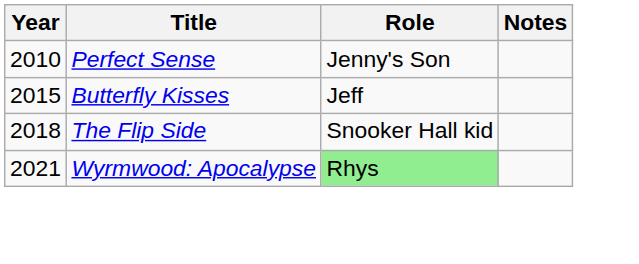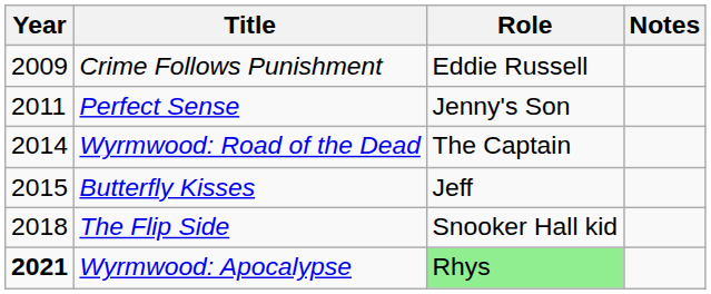 <table class="wikitable">
 <tr>
 <th>Year</th>
 <th>Title</th>
 <th>Role</th>
 <th>Notes</th>
 </tr>
 <tr>
-<td>2010</td>
+<td>2009</td>
+<td><em>Crime Follows Punishment</em></td>
+<td>Eddie Russell</td>
+<td></td>
+</tr>
+<tr>
+<td>2011</td>
 <td><em><a href='#'>Perfect Sense</a></em></td>
 <td>Jenny's Son</td>
+<td></td>
+</tr>
+<tr>
+<td>2014</td>
+<td><em><a href='#'>Wyrmwood: Road of the Dead</a></em></td>
+<td>The Captain</td>
 <td></td>
 </tr>
 <tr>
 <td>2015</td>
 <td><a href='#'><em>Butterfly Kisses</em></a></td>
 <td>Jeff</td>
 <td></td>
 </tr>
 <tr>
 <td>2018</td>
 <td><em><a href='#'>The Flip Side</a></em></td>
 <td>Snooker Hall kid</td>
 <td></td>
 </tr>
 <tr>
-<td>2021</td>
+<td><strong>2021</strong></td>
 <td><em><a href='#'>Wyrmwood: Apocalypse</a></em></td>
 <td style="background: lightgreen;">Rhys</td>
 <td></td>
 </tr>
 </table>
